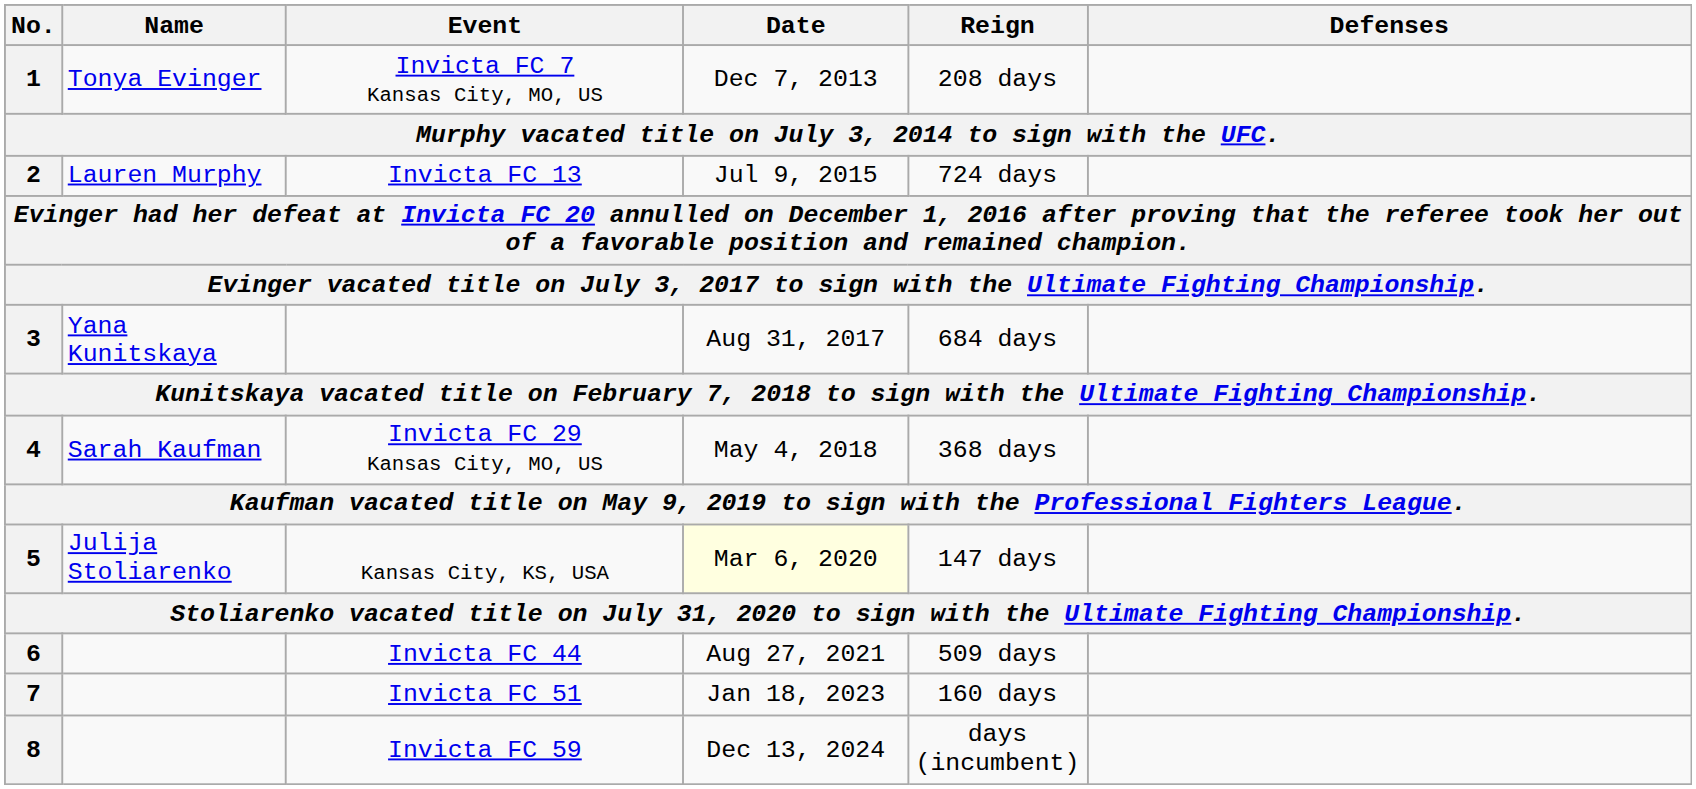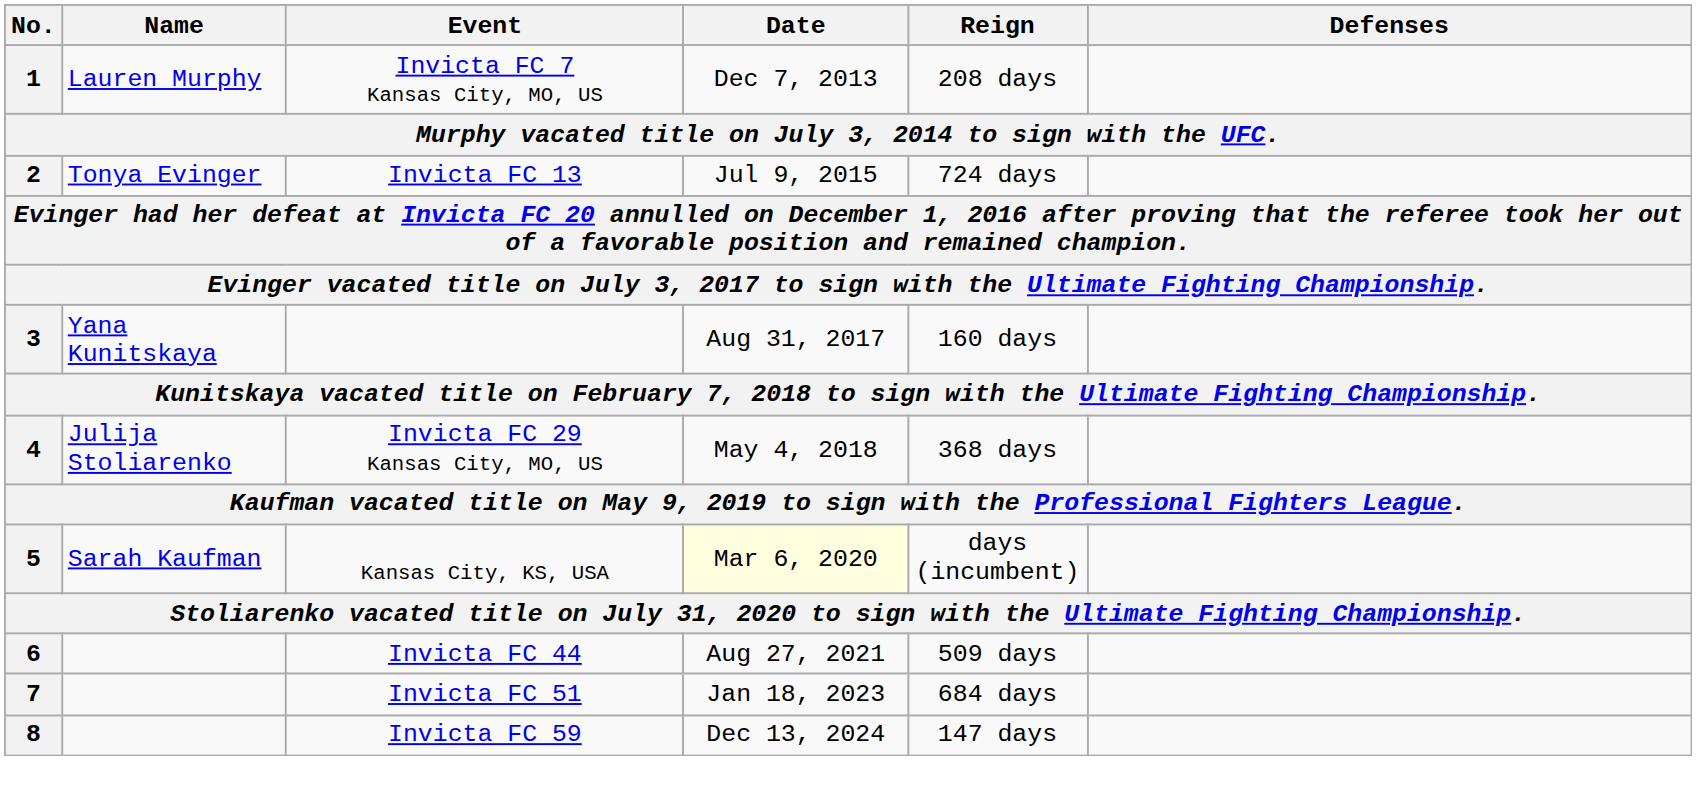 <table class="wikitable" width=100%>
 <tr>
 <th width=1%>No.</th>
 <th width=13%>Name</th>
 <th width=23%>Event</th>
 <th width=13%>Date</th>
 <th width=8%>Reign</th>
 <th width=35%>Defenses</th>
 </tr>
 <tr>
 <th>1</th>
-<td align=left> <a href='#'>Tonya Evinger</a><br></td>
+<td align=left> <a href='#'>Lauren Murphy</a><br></td>
 <td align=center><a href='#'>Invicta FC 7</a><br><small>Kansas City, MO, US</small></td>
 <td align=center>Dec 7, 2013</td>
 <td align=center>208 days</td>
 <td></td>
 </tr>
 <tr>
 <th colspan="6" align="center"><em>Murphy vacated title on July 3, 2014 to sign with the <a href='#'>UFC</a>.</em></th>
 </tr>
 <tr>
 <th>2</th>
-<td align=left> <a href='#'>Lauren Murphy</a><br></td>
+<td align=left> <a href='#'>Tonya Evinger</a><br></td>
 <td align=center><a href='#'>Invicta FC 13</a><br></td>
 <td align=center>Jul 9, 2015</td>
 <td align=center>724 days<br></td>
 <td><br></td>
 </tr>
 <tr>
 <th colspan="6" align="center"><em>Evinger had her defeat at <a href='#'>Invicta FC 20</a> annulled on December 1, 2016 after proving that the referee took her out of a favorable position and remained champion.</em></th>
 </tr>
 <tr>
 <th colspan="6" align="center"><em>Evinger vacated title on July 3, 2017 to sign with the <a href='#'>Ultimate Fighting Championship</a>.</em></th>
 </tr>
 <tr>
 <th>3</th>
 <td align=left> <a href='#'>Yana Kunitskaya</a><br></td>
 <td align=center><br></td>
 <td align=center>Aug 31, 2017</td>
-<td align=center>684 days<br></td>
+<td align=center>160 days<br></td>
 <td></td>
 </tr>
 <tr>
 <th colspan="6" align="center"><em>Kunitskaya vacated title on February 7, 2018 to sign with the <a href='#'>Ultimate Fighting Championship</a>.</em></th>
 </tr>
 <tr>
 <th>4</th>
-<td align=left> <a href='#'>Sarah Kaufman</a> <br></td>
+<td align=left> <a href='#'>Julija Stoliarenko</a> <br></td>
 <td align=center><a href='#'>Invicta FC 29</a><br><small>Kansas City, MO, US</small></td>
 <td align=center>May 4, 2018</td>
 <td align=center>368 days<br></td>
 <td></td>
 </tr>
 <tr>
 <th colspan="6" align="center"><em>Kaufman vacated title on May 9, 2019 to sign with the <a href='#'>Professional Fighters League</a>.</em></th>
 </tr>
 <tr>
 <th>5</th>
-<td align=left> <a href='#'>Julija Stoliarenko</a> <br></td>
+<td align=left> <a href='#'>Sarah Kaufman</a> <br></td>
 <td align=center><br><small>Kansas City, KS, USA</small></td>
 <td align=center style="background: lightyellow;">Mar 6, 2020</td>
-<td align=center>147 days <br></td>
+<td align=center> days<br>(incumbent)</td>
 <td></td>
 </tr>
 <tr>
 <th colspan="6" align="center"><em>Stoliarenko vacated title on July 31, 2020 to sign with the <a href='#'>Ultimate Fighting Championship</a>.</em></th>
 </tr>
 <tr>
 <th>6</th>
 <td align=left><br></td>
 <td align=center><a href='#'>Invicta FC 44</a><br></td>
 <td align=center>Aug 27, 2021</td>
 <td align=center>509 days<br></td>
 <td><br></td>
 </tr>
 <tr>
 <th>7</th>
 <td align=left><br></td>
 <td align=center><a href='#'>Invicta FC 51</a><br></td>
 <td align=center>Jan 18, 2023</td>
-<td align=center>160 days<br></td>
+<td align=center>684 days<br></td>
 <td><br></td>
 </tr>
 <tr>
 <th>8</th>
 <td align=left><br></td>
 <td align=center><a href='#'>Invicta FC 59</a><br></td>
 <td align=center>Dec 13, 2024</td>
-<td align=center> days<br>(incumbent)</td>
+<td align=center>147 days <br></td>
 </tr>
 </table>
